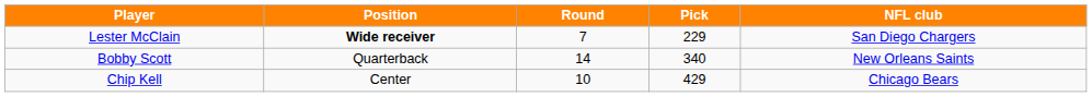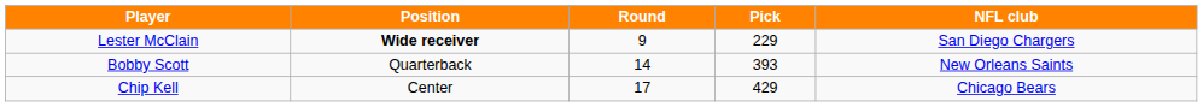 <table class="wikitable" width="80%">
 <tr align="center"  style="background:#FF8200;color:#FFFFFF;">
 <td><strong>Player</strong></td>
 <td><strong>Position</strong></td>
 <td><strong>Round</strong></td>
 <td><strong>Pick</strong></td>
 <td><strong>NFL club</strong></td>
 </tr>
 <tr align="center" bgcolor="">
 <td><a href='#'>Lester McClain</a></td>
 <td><strong>Wide receiver</strong></td>
-<td>7</td>
+<td>9</td>
 <td>229</td>
 <td><a href='#'>San Diego Chargers</a></td>
 </tr>
 <tr align="center" bgcolor="">
 <td><a href='#'>Bobby Scott</a></td>
 <td>Quarterback</td>
 <td>14</td>
-<td>340</td>
+<td>393</td>
 <td><a href='#'>New Orleans Saints</a></td>
 </tr>
 <tr align="center" bgcolor="">
 <td><a href='#'>Chip Kell</a></td>
 <td>Center</td>
-<td>10</td>
+<td>17</td>
 <td>429</td>
 <td><a href='#'>Chicago Bears</a></td>
 </tr>
 </table>
